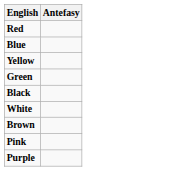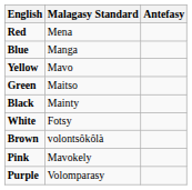 <table class="wikitable" style="font-size:90%; margin-left:0;">
 <tr>
 <th>English</th>
+<th>Malagasy Standard</th>
 <th>Antefasy</th>
 </tr>
 <tr>
 <td><strong>Red</strong></td>
+<td>Mena</td>
 <td></td>
 </tr>
 <tr>
 <td><strong>Blue</strong></td>
+<td>Manga</td>
 <td></td>
 </tr>
 <tr>
 <td><strong>Yellow</strong></td>
+<td>Mavo</td>
 <td></td>
 </tr>
 <tr>
 <td><strong>Green</strong></td>
+<td>Maitso</td>
 <td></td>
 </tr>
 <tr>
 <td><strong>Black</strong></td>
+<td>Mainty</td>
 <td></td>
 </tr>
 <tr>
 <td><strong>White</strong></td>
+<td>Fotsy</td>
 <td></td>
 </tr>
 <tr>
 <td><strong>Brown</strong></td>
+<td>volontsôkôlà</td>
 <td></td>
 </tr>
 <tr>
 <td><strong>Pink</strong></td>
+<td>Mavokely</td>
 <td></td>
 </tr>
 <tr>
 <td><strong>Purple</strong></td>
+<td>Volomparasy</td>
 <td></td>
 </tr>
 </table>
